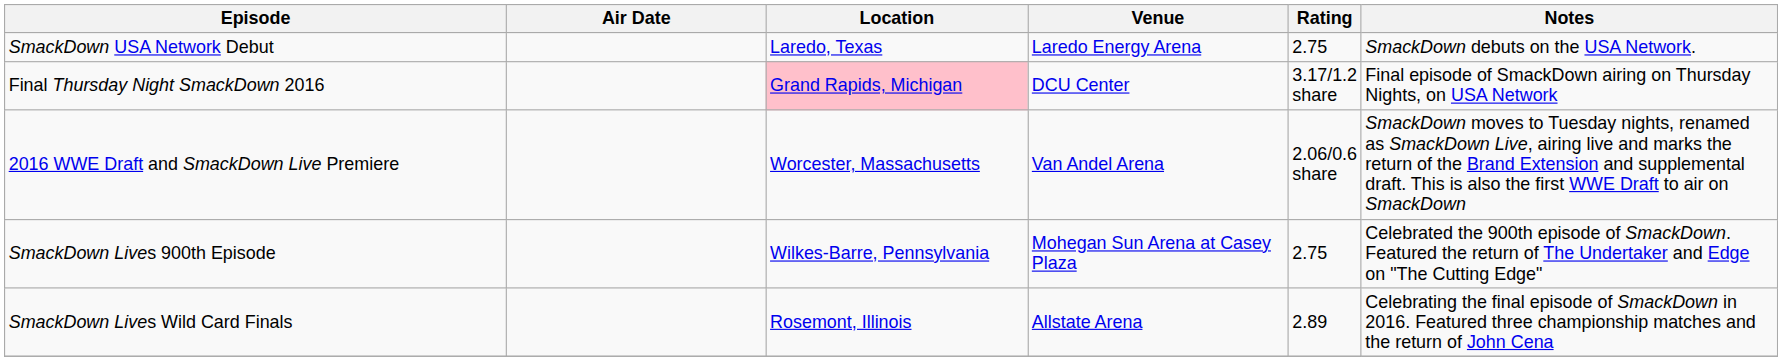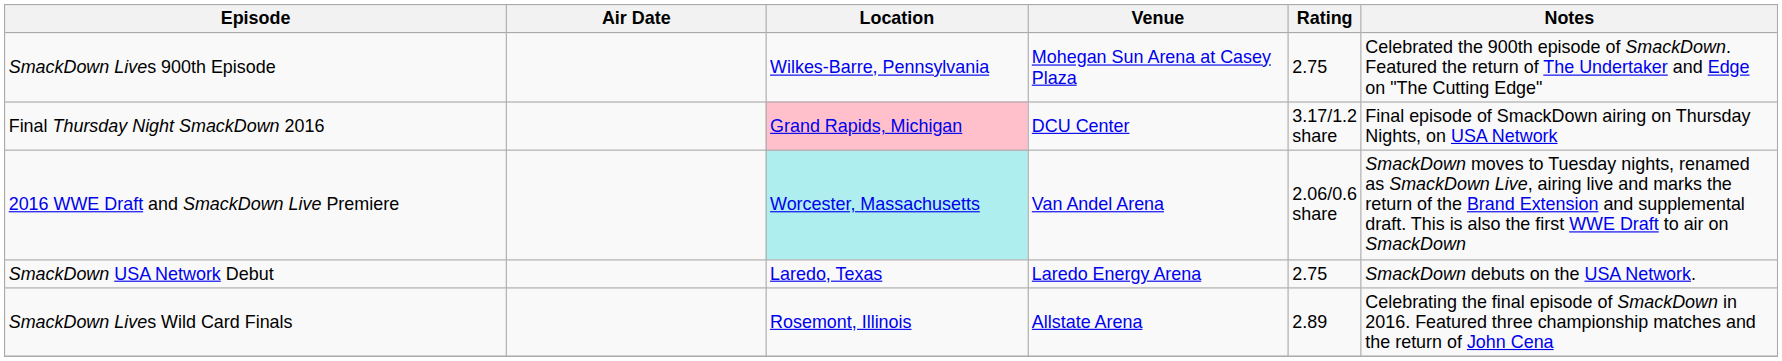 <table class="wikitable plainrowheaders sortable" style="width:100%;">
 <tr>
 <th style="width:29%;">Episode</th>
 <th style="width:15%;">Air Date</th>
 <th style="width:15%;">Location</th>
 <th style="width:15%;">Venue</th>
 <th style="width:2%;">Rating</th>
 <th style="width:99%;">Notes</th>
 </tr>
 <tr>
-<td><em>SmackDown</em> <a href='#'>USA Network</a> Debut</td>
+<td><em>SmackDown Live</em>s 900th Episode</td>
 <td></td>
-<td><a href='#'>Laredo, Texas</a></td>
-<td><a href='#'>Laredo Energy Arena</a></td>
+<td><a href='#'>Wilkes-Barre, Pennsylvania</a></td>
+<td><a href='#'>Mohegan Sun Arena at Casey Plaza</a></td>
 <td>2.75</td>
-<td><em>SmackDown</em> debuts on the <a href='#'>USA Network</a>.</td>
+<td>Celebrated the 900th episode of <em>SmackDown</em>. Featured the return of <a href='#'>The Undertaker</a> and <a href='#'>Edge</a> on "The Cutting Edge"</td>
 </tr>
 <tr>
 <td>Final <em>Thursday Night SmackDown</em> 2016</td>
 <td></td>
 <td style="background: pink;"><a href='#'>Grand Rapids, Michigan</a></td>
 <td><a href='#'>DCU Center</a></td>
 <td>3.17/1.2 share</td>
 <td>Final episode of SmackDown airing on Thursday Nights, on <a href='#'>USA Network</a></td>
 </tr>
 <tr>
 <td><a href='#'>2016 WWE Draft</a> and <em>SmackDown Live</em> Premiere</td>
 <td></td>
-<td><a href='#'>Worcester, Massachusetts</a></td>
+<td style="background: paleturquoise;"><a href='#'>Worcester, Massachusetts</a></td>
 <td><a href='#'>Van Andel Arena</a></td>
 <td>2.06/0.6 share</td>
 <td><em>SmackDown</em> moves to Tuesday nights, renamed as <em>SmackDown Live</em>, airing live and marks the return of the <a href='#'>Brand Extension</a> and supplemental draft. This is also the first <a href='#'>WWE Draft</a> to air on <em>SmackDown</em></td>
 </tr>
 <tr>
-<td><em>SmackDown Live</em>s 900th Episode</td>
+<td><em>SmackDown</em> <a href='#'>USA Network</a> Debut</td>
 <td></td>
-<td><a href='#'>Wilkes-Barre, Pennsylvania</a></td>
-<td><a href='#'>Mohegan Sun Arena at Casey Plaza</a></td>
+<td><a href='#'>Laredo, Texas</a></td>
+<td><a href='#'>Laredo Energy Arena</a></td>
 <td>2.75</td>
-<td>Celebrated the 900th episode of <em>SmackDown</em>. Featured the return of <a href='#'>The Undertaker</a> and <a href='#'>Edge</a> on "The Cutting Edge"</td>
+<td><em>SmackDown</em> debuts on the <a href='#'>USA Network</a>.</td>
 </tr>
 <tr>
 <td><em>SmackDown Live</em>s Wild Card Finals</td>
 <td></td>
 <td><a href='#'>Rosemont, Illinois</a></td>
 <td><a href='#'>Allstate Arena</a></td>
 <td>2.89</td>
 <td>Celebrating the final episode of <em>SmackDown</em> in 2016. Featured three championship matches and the return of <a href='#'>John Cena</a></td>
 </tr>
 <tr>
 </tr>
 </table>
